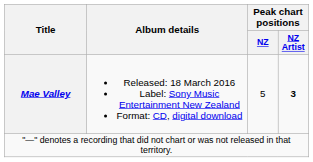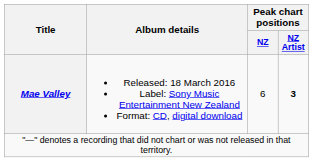 <table class="wikitable plainrowheaders" style="text-align:center;" border="1">
 <tr>
 <th scope="col" rowspan="2" style="width:8em;">Title</th>
 <th scope="col" rowspan="2" style="width:16em;">Album details</th>
 <th scope="col" colspan="2">Peak chart positions</th>
 </tr>
 <tr>
 <th style="width:3em;font-size:90%;"><a href='#'>NZ</a></th>
 <th style="width:3em;font-size:90%;"><a href='#'>NZ<br>Artist</a></th>
 </tr>
 <tr>
 <th scope="row"><em><a href='#'>Mae Valley</a></em></th>
 <td><br><ul><li>Released: 18 March 2016</li><li>Label: <a href='#'>Sony Music Entertainment New Zealand</a></li><li>Format: <a href='#'>CD</a>, <a href='#'>digital download</a></li></ul></td>
-<td>5</td>
+<td>6</td>
 <td><strong>3</strong></td>
 </tr>
 <tr>
 <td colspan="4" style="font-size:90%">"—" denotes a recording that did not chart or was not released in that territory.</td>
 </tr>
 </table>
